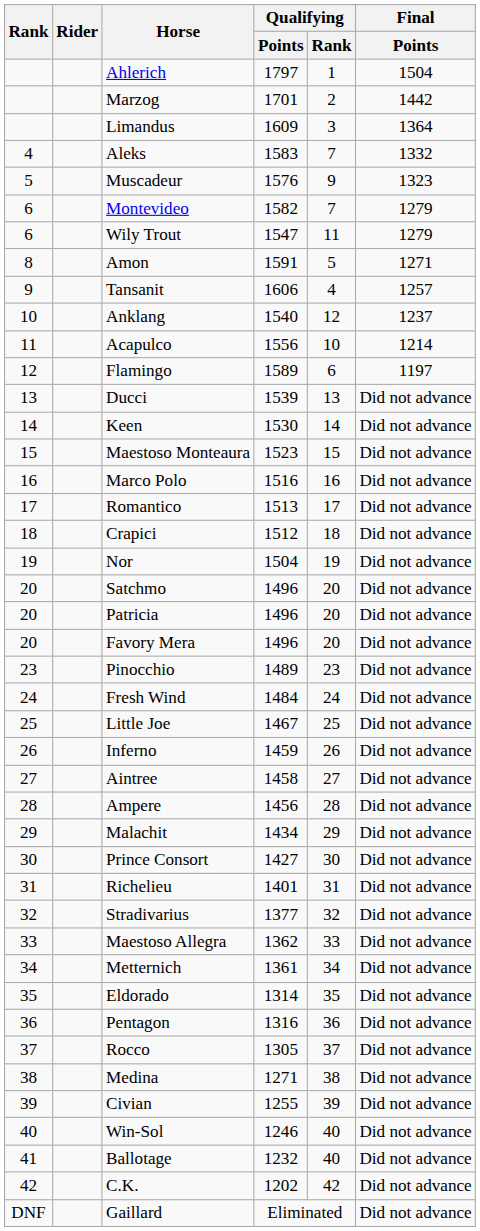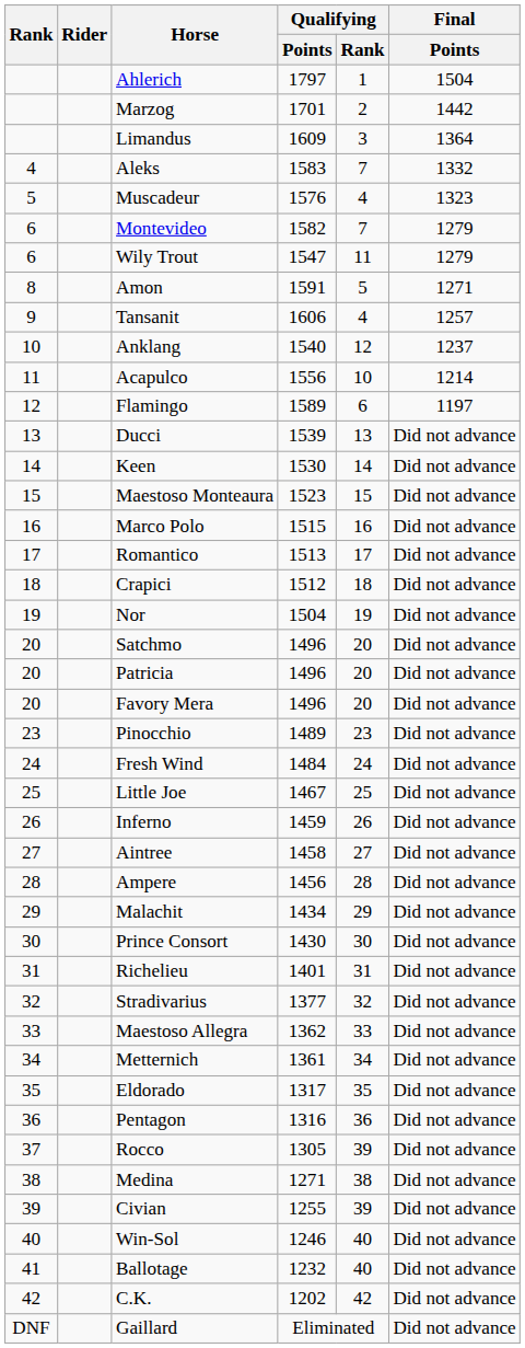 <table class="wikitable sortable" style="text-align:center;">
 <tr>
 <th rowspan=2>Rank</th>
 <th rowspan=2>Rider</th>
 <th rowspan=2>Horse</th>
 <th colspan=2>Qualifying</th>
 <th>Final</th>
 </tr>
 <tr>
 <th>Points</th>
 <th>Rank</th>
 <th>Points</th>
 </tr>
 <tr>
 <td></td>
 <td align=left></td>
 <td align=left><a href='#'>Ahlerich</a></td>
 <td>1797</td>
 <td>1</td>
 <td>1504</td>
 </tr>
 <tr>
 <td></td>
 <td align=left></td>
 <td align=left>Marzog</td>
 <td>1701</td>
 <td>2</td>
 <td>1442</td>
 </tr>
 <tr>
 <td></td>
 <td align=left></td>
 <td align=left>Limandus</td>
 <td>1609</td>
 <td>3</td>
 <td>1364</td>
 </tr>
 <tr>
 <td>4</td>
 <td align=left></td>
 <td align=left>Aleks</td>
 <td>1583</td>
 <td>7</td>
 <td>1332</td>
 </tr>
 <tr>
 <td>5</td>
 <td align=left></td>
 <td align=left>Muscadeur</td>
 <td>1576</td>
-<td>9</td>
+<td>4</td>
 <td>1323</td>
 </tr>
 <tr>
 <td>6</td>
 <td align=left></td>
 <td align=left><a href='#'>Montevideo</a></td>
 <td>1582</td>
 <td>7</td>
 <td>1279</td>
 </tr>
 <tr>
 <td>6</td>
 <td align=left></td>
 <td align=left>Wily Trout</td>
 <td>1547</td>
 <td>11</td>
 <td>1279</td>
 </tr>
 <tr>
 <td>8</td>
 <td align=left></td>
 <td align=left>Amon</td>
 <td>1591</td>
 <td>5</td>
 <td>1271</td>
 </tr>
 <tr>
 <td>9</td>
 <td align=left></td>
 <td align=left>Tansanit</td>
 <td>1606</td>
 <td>4</td>
 <td>1257</td>
 </tr>
 <tr>
 <td>10</td>
 <td align=left></td>
 <td align=left>Anklang</td>
 <td>1540</td>
 <td>12</td>
 <td>1237</td>
 </tr>
 <tr>
 <td>11</td>
 <td align=left></td>
 <td align=left>Acapulco</td>
 <td>1556</td>
 <td>10</td>
 <td>1214</td>
 </tr>
 <tr>
 <td>12</td>
 <td align=left></td>
 <td align=left>Flamingo</td>
 <td>1589</td>
 <td>6</td>
 <td>1197</td>
 </tr>
 <tr>
 <td>13</td>
 <td align=left></td>
 <td align=left>Ducci</td>
 <td>1539</td>
 <td>13</td>
 <td>Did not advance</td>
 </tr>
 <tr>
 <td>14</td>
 <td align=left></td>
 <td align=left>Keen</td>
 <td>1530</td>
 <td>14</td>
 <td>Did not advance</td>
 </tr>
 <tr>
 <td>15</td>
 <td align=left></td>
 <td align=left>Maestoso Monteaura</td>
 <td>1523</td>
 <td>15</td>
 <td>Did not advance</td>
 </tr>
 <tr>
 <td>16</td>
 <td align=left></td>
 <td align=left>Marco Polo</td>
-<td>1516</td>
+<td>1515</td>
 <td>16</td>
 <td>Did not advance</td>
 </tr>
 <tr>
 <td>17</td>
 <td align=left></td>
 <td align=left>Romantico</td>
 <td>1513</td>
 <td>17</td>
 <td>Did not advance</td>
 </tr>
 <tr>
 <td>18</td>
 <td align=left></td>
 <td align=left>Crapici</td>
 <td>1512</td>
 <td>18</td>
 <td>Did not advance</td>
 </tr>
 <tr>
 <td>19</td>
 <td align=left></td>
 <td align=left>Nor</td>
 <td>1504</td>
 <td>19</td>
 <td>Did not advance</td>
 </tr>
 <tr>
 <td>20</td>
 <td align=left></td>
 <td align=left>Satchmo</td>
 <td>1496</td>
 <td>20</td>
 <td>Did not advance</td>
 </tr>
 <tr>
 <td>20</td>
 <td align=left></td>
 <td align=left>Patricia</td>
 <td>1496</td>
 <td>20</td>
 <td>Did not advance</td>
 </tr>
 <tr>
 <td>20</td>
 <td align=left></td>
 <td align=left>Favory Mera</td>
 <td>1496</td>
 <td>20</td>
 <td>Did not advance</td>
 </tr>
 <tr>
 <td>23</td>
 <td align=left></td>
 <td align=left>Pinocchio</td>
 <td>1489</td>
 <td>23</td>
 <td>Did not advance</td>
 </tr>
 <tr>
 <td>24</td>
 <td align=left></td>
 <td align=left>Fresh Wind</td>
 <td>1484</td>
 <td>24</td>
 <td>Did not advance</td>
 </tr>
 <tr>
 <td>25</td>
 <td align=left></td>
 <td align=left>Little Joe</td>
 <td>1467</td>
 <td>25</td>
 <td>Did not advance</td>
 </tr>
 <tr>
 <td>26</td>
 <td align=left></td>
 <td align=left>Inferno</td>
 <td>1459</td>
 <td>26</td>
 <td>Did not advance</td>
 </tr>
 <tr>
 <td>27</td>
 <td align=left></td>
 <td align=left>Aintree</td>
 <td>1458</td>
 <td>27</td>
 <td>Did not advance</td>
 </tr>
 <tr>
 <td>28</td>
 <td align=left></td>
 <td align=left>Ampere</td>
 <td>1456</td>
 <td>28</td>
 <td>Did not advance</td>
 </tr>
 <tr>
 <td>29</td>
 <td align=left></td>
 <td align=left>Malachit</td>
 <td>1434</td>
 <td>29</td>
 <td>Did not advance</td>
 </tr>
 <tr>
 <td>30</td>
 <td align=left></td>
 <td align=left>Prince Consort</td>
-<td>1427</td>
+<td>1430</td>
 <td>30</td>
 <td>Did not advance</td>
 </tr>
 <tr>
 <td>31</td>
 <td align=left></td>
 <td align=left>Richelieu</td>
 <td>1401</td>
 <td>31</td>
 <td>Did not advance</td>
 </tr>
 <tr>
 <td>32</td>
 <td align=left></td>
 <td align=left>Stradivarius</td>
 <td>1377</td>
 <td>32</td>
 <td>Did not advance</td>
 </tr>
 <tr>
 <td>33</td>
 <td align=left></td>
 <td align=left>Maestoso Allegra</td>
 <td>1362</td>
 <td>33</td>
 <td>Did not advance</td>
 </tr>
 <tr>
 <td>34</td>
 <td align=left></td>
 <td align=left>Metternich</td>
 <td>1361</td>
 <td>34</td>
 <td>Did not advance</td>
 </tr>
 <tr>
 <td>35</td>
 <td align=left></td>
 <td align=left>Eldorado</td>
-<td>1314</td>
+<td>1317</td>
 <td>35</td>
 <td>Did not advance</td>
 </tr>
 <tr>
 <td>36</td>
 <td align=left></td>
 <td align=left>Pentagon</td>
 <td>1316</td>
 <td>36</td>
 <td>Did not advance</td>
 </tr>
 <tr>
 <td>37</td>
 <td align=left></td>
 <td align=left>Rocco</td>
 <td>1305</td>
-<td>37</td>
+<td>39</td>
 <td>Did not advance</td>
 </tr>
 <tr>
 <td>38</td>
 <td align=left></td>
 <td align=left>Medina</td>
 <td>1271</td>
 <td>38</td>
 <td>Did not advance</td>
 </tr>
 <tr>
 <td>39</td>
 <td align=left></td>
 <td align=left>Civian</td>
 <td>1255</td>
 <td>39</td>
 <td>Did not advance</td>
 </tr>
 <tr>
 <td>40</td>
 <td align=left></td>
 <td align=left>Win-Sol</td>
 <td>1246</td>
 <td>40</td>
 <td>Did not advance</td>
 </tr>
 <tr>
 <td>41</td>
 <td align=left></td>
 <td align=left>Ballotage</td>
 <td>1232</td>
 <td>40</td>
 <td>Did not advance</td>
 </tr>
 <tr>
 <td>42</td>
 <td align=left></td>
 <td align=left>C.K.</td>
 <td>1202</td>
 <td>42</td>
 <td>Did not advance</td>
 </tr>
 <tr>
 <td>DNF</td>
 <td align=left></td>
 <td align=left>Gaillard</td>
 <td colspan=2>Eliminated</td>
 <td>Did not advance</td>
 </tr>
 </table>
